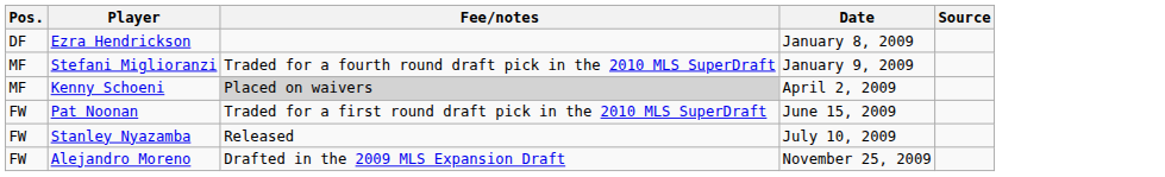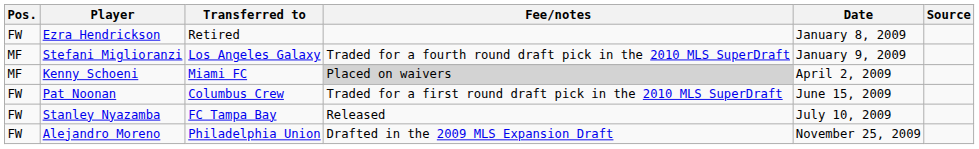 <table class="wikitable sortable" style="text-align: left">
 <tr>
 <th><strong>Pos.</strong></th>
 <th><strong>Player</strong></th>
+<th><strong>Transferred to</strong></th>
 <th><strong>Fee/notes</strong></th>
 <th><strong>Date</strong></th>
 <th><strong>Source</strong></th>
 </tr>
 <tr>
-<td>DF</td>
+<td>FW</td>
 <td> <a href='#'>Ezra Hendrickson</a></td>
+<td>Retired</td>
 <td></td>
 <td>January 8, 2009</td>
 <td align=center></td>
 </tr>
 <tr>
 <td>MF</td>
 <td> <a href='#'>Stefani Miglioranzi</a></td>
+<td> <a href='#'>Los Angeles Galaxy</a></td>
 <td>Traded for a fourth round draft pick in the <a href='#'>2010 MLS SuperDraft</a></td>
 <td>January 9, 2009</td>
 <td align=center></td>
 </tr>
 <tr>
 <td>MF</td>
 <td> <a href='#'>Kenny Schoeni</a></td>
+<td> <a href='#'>Miami FC</a></td>
 <td style="background: lightgrey;">Placed on waivers</td>
 <td>April 2, 2009</td>
 <td align=center></td>
 </tr>
 <tr>
 <td>FW</td>
 <td> <a href='#'>Pat Noonan</a></td>
+<td> <a href='#'>Columbus Crew</a></td>
 <td>Traded for a first round draft pick in the <a href='#'>2010 MLS SuperDraft</a></td>
 <td>June 15, 2009</td>
 <td align=center></td>
 </tr>
 <tr>
 <td>FW</td>
 <td> <a href='#'>Stanley Nyazamba</a></td>
+<td> <a href='#'>FC Tampa Bay</a></td>
 <td>Released</td>
 <td>July 10, 2009</td>
 <td align=center></td>
 </tr>
 <tr>
 <td>FW</td>
 <td> <a href='#'>Alejandro Moreno</a></td>
+<td> <a href='#'>Philadelphia Union</a></td>
 <td>Drafted in the <a href='#'>2009 MLS Expansion Draft</a></td>
 <td>November 25, 2009</td>
 <td align=center></td>
 </tr>
 </table>
